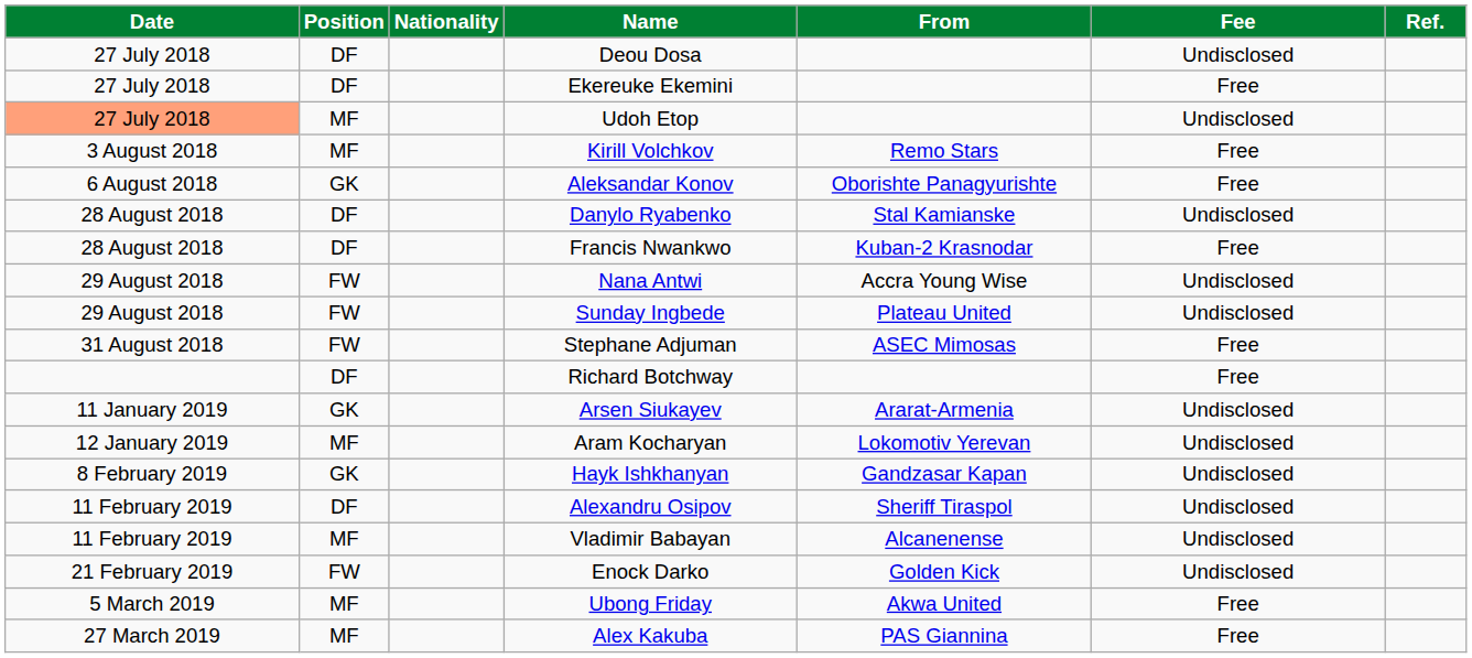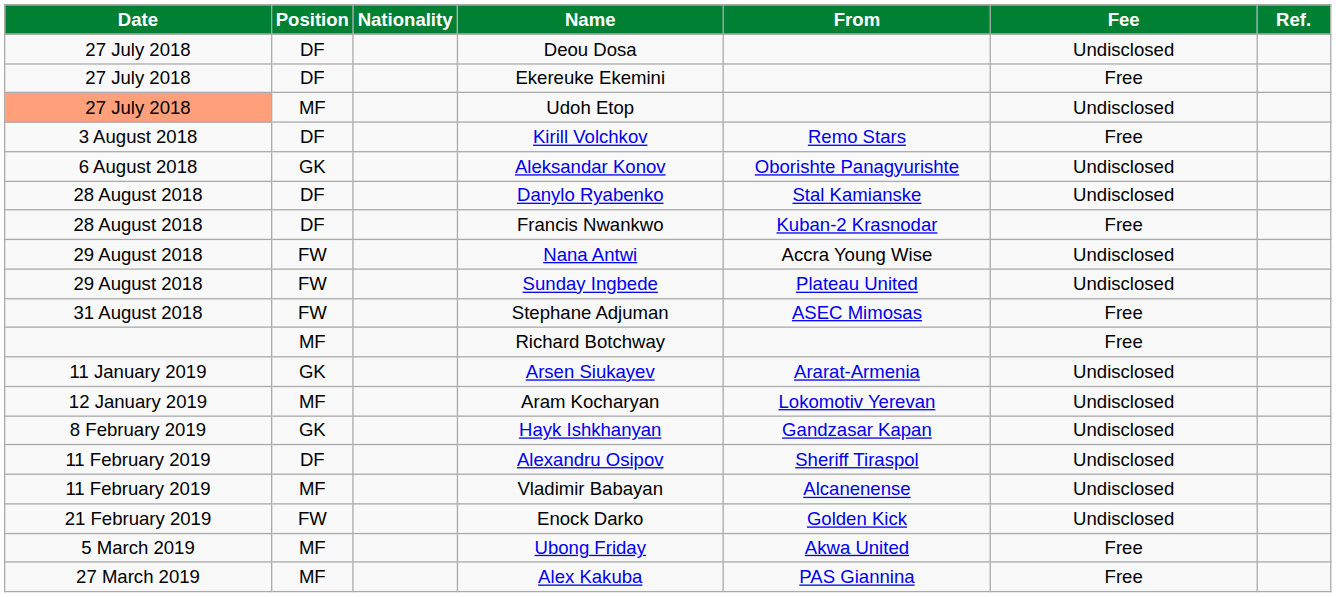 <table class="wikitable"  style="text-align:center; font-size:90%; ">
 <tr>
 <th style="background:#008033; color:white; width:200px;">Date</th>
 <th style="background:#008033; color:white; width:50px;">Position</th>
 <th style="background:#008033; color:white; width:50px;">Nationality</th>
 <th style="background:#008033; color:white; width:200px;">Name</th>
 <th style="background:#008033; color:white; width:200px;">From</th>
 <th style="background:#008033; color:white; width:200px;">Fee</th>
 <th style="background:#008033; color:white; width:50px;">Ref.</th>
 </tr>
 <tr>
 <td>27 July 2018</td>
 <td>DF</td>
 <td></td>
 <td>Deou Dosa</td>
 <td></td>
 <td>Undisclosed</td>
 <td></td>
 </tr>
 <tr>
 <td>27 July 2018</td>
 <td>DF</td>
 <td></td>
 <td>Ekereuke Ekemini</td>
 <td></td>
 <td>Free</td>
 <td></td>
 </tr>
 <tr>
 <td style="background: lightsalmon;">27 July 2018</td>
 <td>MF</td>
 <td></td>
 <td>Udoh Etop</td>
 <td></td>
 <td>Undisclosed</td>
 <td></td>
 </tr>
 <tr>
 <td>3 August 2018</td>
-<td>MF</td>
+<td>DF</td>
 <td></td>
 <td><a href='#'>Kirill Volchkov</a></td>
 <td><a href='#'>Remo Stars</a></td>
 <td>Free</td>
 <td></td>
 </tr>
 <tr>
 <td>6 August 2018</td>
 <td>GK</td>
 <td></td>
 <td><a href='#'>Aleksandar Konov</a></td>
 <td><a href='#'>Oborishte Panagyurishte</a></td>
-<td>Free</td>
+<td>Undisclosed</td>
 <td></td>
 </tr>
 <tr>
 <td>28 August 2018</td>
 <td>DF</td>
 <td></td>
 <td><a href='#'>Danylo Ryabenko</a></td>
 <td><a href='#'>Stal Kamianske</a></td>
 <td>Undisclosed</td>
 <td></td>
 </tr>
 <tr>
 <td>28 August 2018</td>
 <td>DF</td>
 <td></td>
 <td>Francis Nwankwo</td>
 <td><a href='#'>Kuban-2 Krasnodar</a></td>
 <td>Free</td>
 <td></td>
 </tr>
 <tr>
 <td>29 August 2018</td>
 <td>FW</td>
 <td></td>
 <td><a href='#'>Nana Antwi</a></td>
 <td>Accra Young Wise</td>
 <td>Undisclosed</td>
 <td></td>
 </tr>
 <tr>
 <td>29 August 2018</td>
 <td>FW</td>
 <td></td>
 <td><a href='#'>Sunday Ingbede</a></td>
 <td><a href='#'>Plateau United</a></td>
 <td>Undisclosed</td>
 <td></td>
 </tr>
 <tr>
 <td>31 August 2018</td>
 <td>FW</td>
 <td></td>
 <td>Stephane Adjuman</td>
 <td><a href='#'>ASEC Mimosas</a></td>
 <td>Free</td>
 <td></td>
 </tr>
 <tr>
 <td></td>
-<td>DF</td>
+<td>MF</td>
 <td></td>
 <td>Richard Botchway</td>
 <td></td>
 <td>Free</td>
 <td></td>
 </tr>
 <tr>
 <td>11 January 2019</td>
 <td>GK</td>
 <td></td>
 <td><a href='#'>Arsen Siukayev</a></td>
 <td><a href='#'>Ararat-Armenia</a></td>
 <td>Undisclosed</td>
 <td></td>
 </tr>
 <tr>
 <td>12 January 2019</td>
 <td>MF</td>
 <td></td>
 <td>Aram Kocharyan</td>
 <td><a href='#'>Lokomotiv Yerevan</a></td>
 <td>Undisclosed</td>
 <td></td>
 </tr>
 <tr>
 <td>8 February 2019</td>
 <td>GK</td>
 <td></td>
 <td><a href='#'>Hayk Ishkhanyan</a></td>
 <td><a href='#'>Gandzasar Kapan</a></td>
 <td>Undisclosed</td>
 <td></td>
 </tr>
 <tr>
 <td>11 February 2019</td>
 <td>DF</td>
 <td></td>
 <td><a href='#'>Alexandru Osipov</a></td>
 <td><a href='#'>Sheriff Tiraspol</a></td>
 <td>Undisclosed</td>
 <td></td>
 </tr>
 <tr>
 <td>11 February 2019</td>
 <td>MF</td>
 <td></td>
 <td>Vladimir Babayan</td>
 <td><a href='#'>Alcanenense</a></td>
 <td>Undisclosed</td>
 <td></td>
 </tr>
 <tr>
 <td>21 February 2019</td>
 <td>FW</td>
 <td></td>
 <td>Enock Darko</td>
 <td><a href='#'>Golden Kick</a></td>
 <td>Undisclosed</td>
 <td></td>
 </tr>
 <tr>
 <td>5 March 2019</td>
 <td>MF</td>
 <td></td>
 <td><a href='#'>Ubong Friday</a></td>
 <td><a href='#'>Akwa United</a></td>
 <td>Free</td>
 <td></td>
 </tr>
 <tr>
 <td>27 March 2019</td>
 <td>MF</td>
 <td></td>
 <td><a href='#'>Alex Kakuba</a></td>
 <td><a href='#'>PAS Giannina</a></td>
 <td>Free</td>
 <td></td>
 </tr>
 </table>
